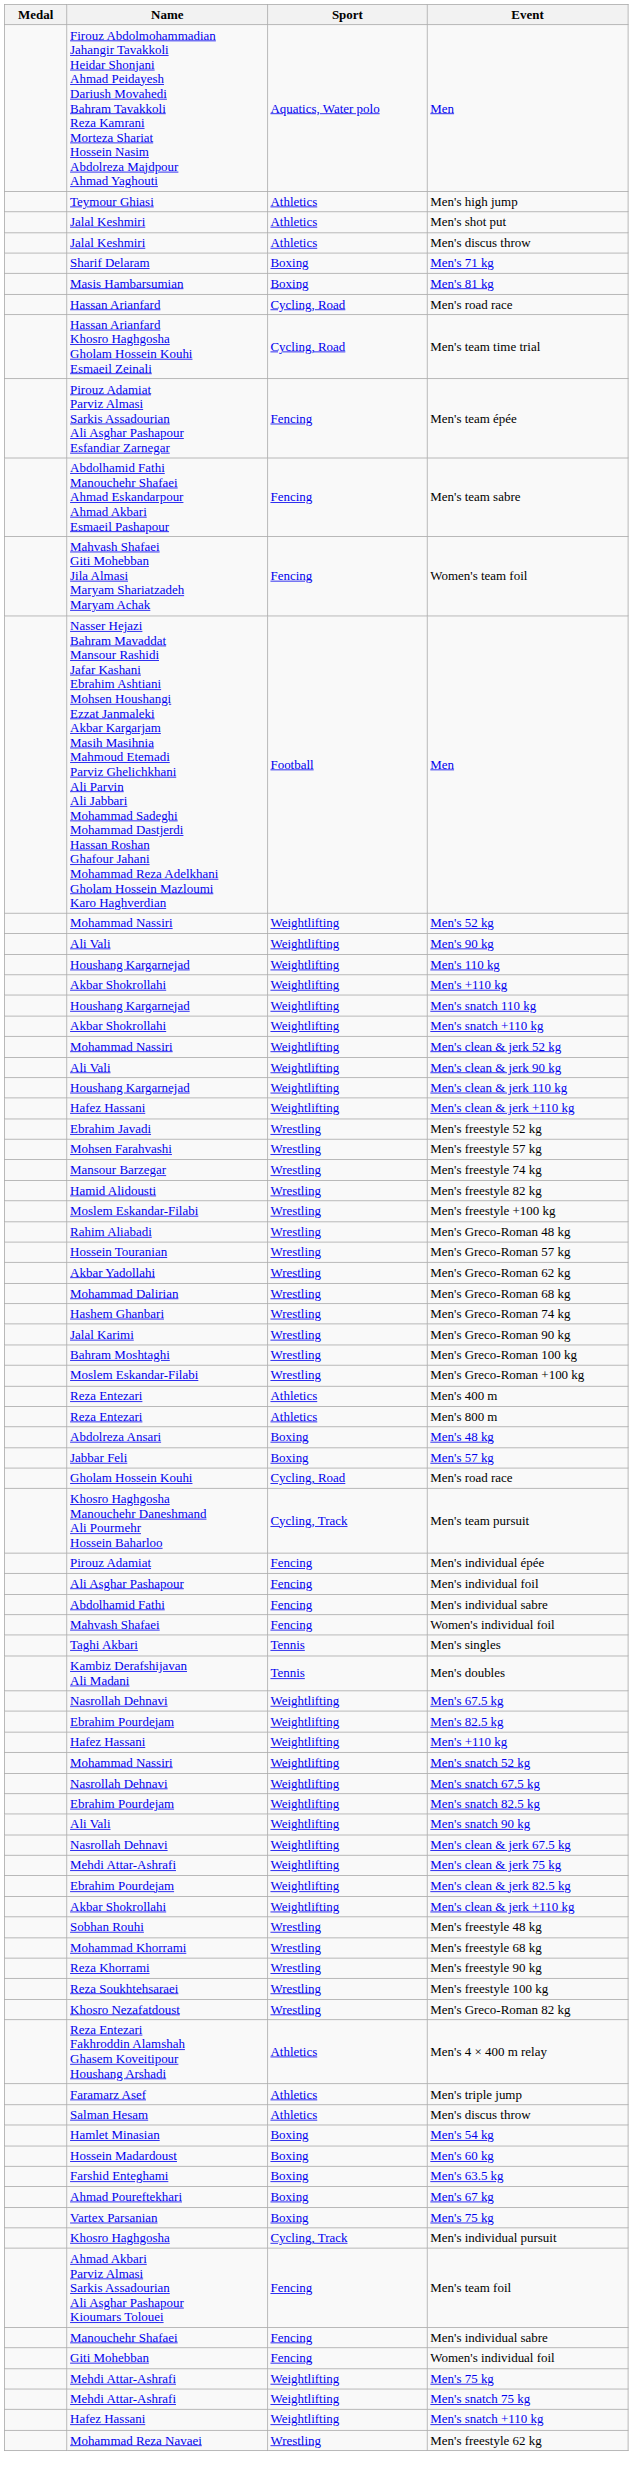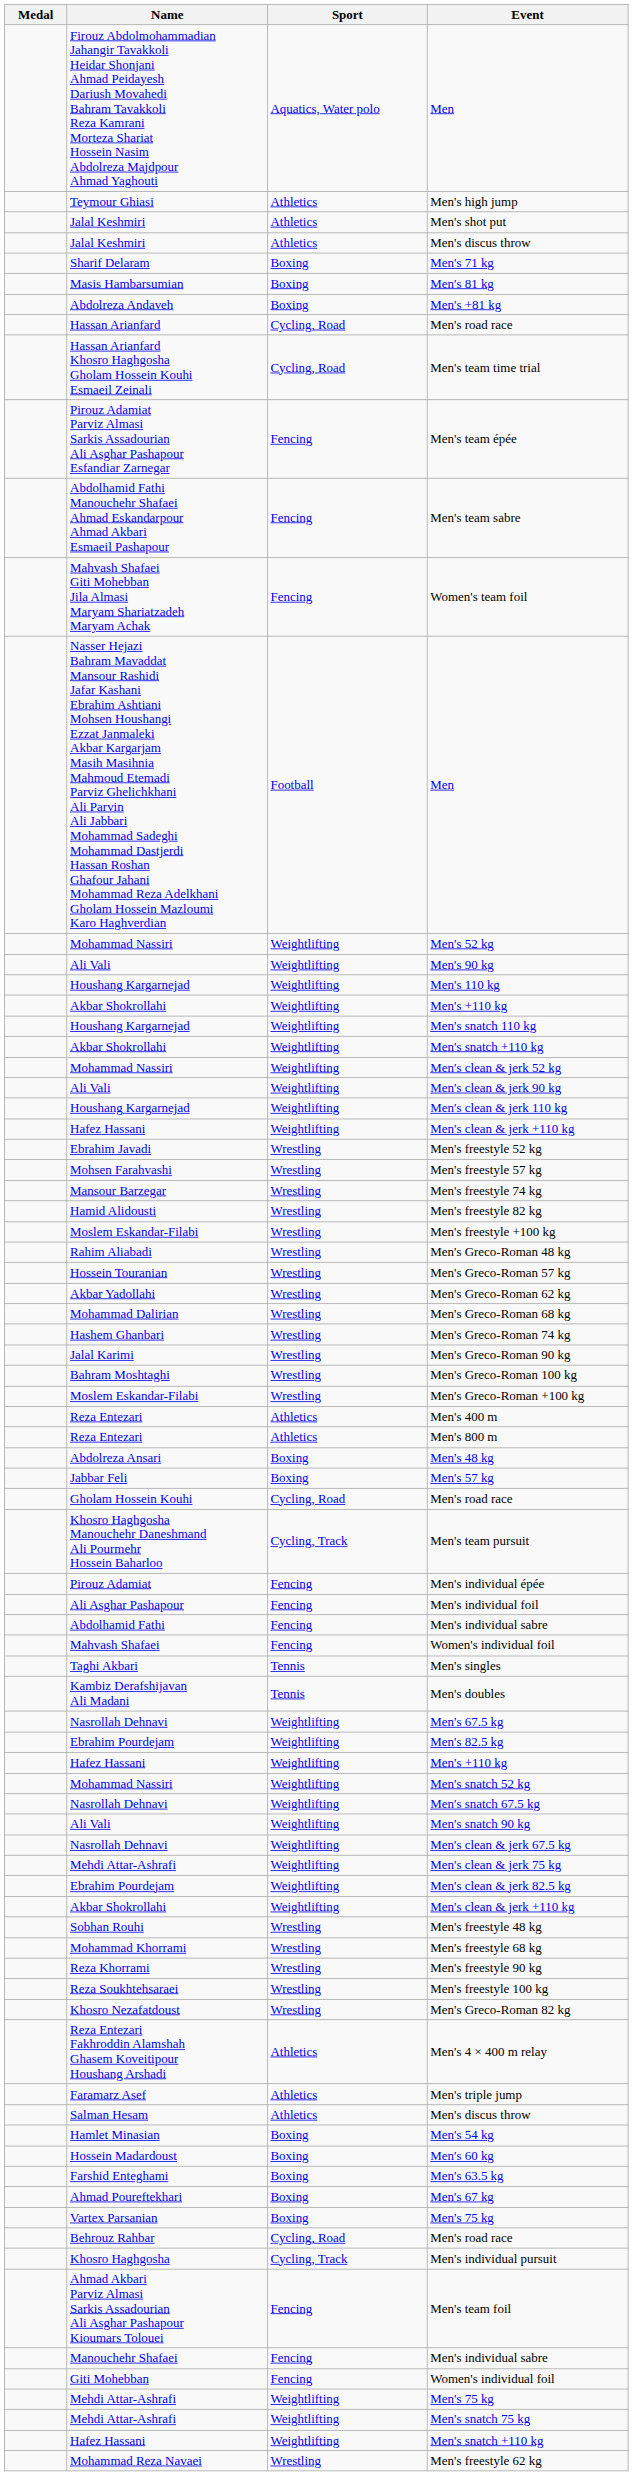 <table class="wikitable sortable" style="text-align:left;">
 <tr>
 <th width="70">Medal</th>
 <th width="240">Name</th>
 <th width="190">Sport</th>
 <th width="240">Event</th>
 </tr>
 <tr>
 <td></td>
 <td><a href='#'>Firouz Abdolmohammadian</a><br><a href='#'>Jahangir Tavakkoli</a><br><a href='#'>Heidar Shonjani</a><br><a href='#'>Ahmad Peidayesh</a><br><a href='#'>Dariush Movahedi</a><br><a href='#'>Bahram Tavakkoli</a><br><a href='#'>Reza Kamrani</a><br><a href='#'>Morteza Shariat</a><br><a href='#'>Hossein Nasim</a><br><a href='#'>Abdolreza Majdpour</a><br><a href='#'>Ahmad Yaghouti</a></td>
 <td><a href='#'>Aquatics, Water polo</a></td>
 <td><a href='#'>Men</a></td>
 </tr>
 <tr>
 <td></td>
 <td><a href='#'>Teymour Ghiasi</a></td>
 <td><a href='#'>Athletics</a></td>
 <td>Men's high jump</td>
 </tr>
 <tr>
 <td></td>
 <td><a href='#'>Jalal Keshmiri</a></td>
 <td><a href='#'>Athletics</a></td>
 <td>Men's shot put</td>
 </tr>
 <tr>
 <td></td>
 <td><a href='#'>Jalal Keshmiri</a></td>
 <td><a href='#'>Athletics</a></td>
 <td>Men's discus throw</td>
 </tr>
 <tr>
 <td></td>
 <td><a href='#'>Sharif Delaram</a></td>
 <td><a href='#'>Boxing</a></td>
 <td><a href='#'>Men's 71 kg</a></td>
 </tr>
 <tr>
 <td></td>
 <td><a href='#'>Masis Hambarsumian</a></td>
 <td><a href='#'>Boxing</a></td>
 <td><a href='#'>Men's 81 kg</a></td>
+</tr>
+<tr>
+<td></td>
+<td><a href='#'>Abdolreza Andaveh</a></td>
+<td><a href='#'>Boxing</a></td>
+<td><a href='#'>Men's +81 kg</a></td>
 </tr>
 <tr>
 <td></td>
 <td><a href='#'>Hassan Arianfard</a></td>
 <td><a href='#'>Cycling, Road</a></td>
 <td>Men's road race</td>
 </tr>
 <tr>
 <td></td>
 <td><a href='#'>Hassan Arianfard</a><br><a href='#'>Khosro Haghgosha</a><br><a href='#'>Gholam Hossein Kouhi</a><br><a href='#'>Esmaeil Zeinali</a></td>
 <td><a href='#'>Cycling, Road</a></td>
 <td>Men's team time trial</td>
 </tr>
 <tr>
 <td></td>
 <td><a href='#'>Pirouz Adamiat</a><br><a href='#'>Parviz Almasi</a><br><a href='#'>Sarkis Assadourian</a><br><a href='#'>Ali Asghar Pashapour</a><br><a href='#'>Esfandiar Zarnegar</a></td>
 <td><a href='#'>Fencing</a></td>
 <td>Men's team épée</td>
 </tr>
 <tr>
 <td></td>
 <td><a href='#'>Abdolhamid Fathi</a><br><a href='#'>Manouchehr Shafaei</a><br><a href='#'>Ahmad Eskandarpour</a><br><a href='#'>Ahmad Akbari</a><br><a href='#'>Esmaeil Pashapour</a></td>
 <td><a href='#'>Fencing</a></td>
 <td>Men's team sabre</td>
 </tr>
 <tr>
 <td></td>
 <td><a href='#'>Mahvash Shafaei</a><br><a href='#'>Giti Mohebban</a><br><a href='#'>Jila Almasi</a><br><a href='#'>Maryam Shariatzadeh</a><br><a href='#'>Maryam Achak</a></td>
 <td><a href='#'>Fencing</a></td>
 <td>Women's team foil</td>
 </tr>
 <tr>
 <td></td>
 <td><a href='#'>Nasser Hejazi</a><br><a href='#'>Bahram Mavaddat</a><br><a href='#'>Mansour Rashidi</a><br><a href='#'>Jafar Kashani</a><br><a href='#'>Ebrahim Ashtiani</a><br><a href='#'>Mohsen Houshangi</a><br><a href='#'>Ezzat Janmaleki</a><br><a href='#'>Akbar Kargarjam</a><br><a href='#'>Masih Masihnia</a><br><a href='#'>Mahmoud Etemadi</a><br><a href='#'>Parviz Ghelichkhani</a><br><a href='#'>Ali Parvin</a><br><a href='#'>Ali Jabbari</a><br><a href='#'>Mohammad Sadeghi</a><br><a href='#'>Mohammad Dastjerdi</a><br><a href='#'>Hassan Roshan</a><br><a href='#'>Ghafour Jahani</a><br><a href='#'>Mohammad Reza Adelkhani</a><br><a href='#'>Gholam Hossein Mazloumi</a><br><a href='#'>Karo Haghverdian</a></td>
 <td><a href='#'>Football</a></td>
 <td><a href='#'>Men</a></td>
 </tr>
 <tr>
 <td></td>
 <td><a href='#'>Mohammad Nassiri</a></td>
 <td><a href='#'>Weightlifting</a></td>
 <td><a href='#'>Men's 52 kg</a></td>
 </tr>
 <tr>
 <td></td>
 <td><a href='#'>Ali Vali</a></td>
 <td><a href='#'>Weightlifting</a></td>
 <td><a href='#'>Men's 90 kg</a></td>
 </tr>
 <tr>
 <td></td>
 <td><a href='#'>Houshang Kargarnejad</a></td>
 <td><a href='#'>Weightlifting</a></td>
 <td><a href='#'>Men's 110 kg</a></td>
 </tr>
 <tr>
 <td></td>
 <td><a href='#'>Akbar Shokrollahi</a></td>
 <td><a href='#'>Weightlifting</a></td>
 <td><a href='#'>Men's +110 kg</a></td>
 </tr>
 <tr>
 <td></td>
 <td><a href='#'>Houshang Kargarnejad</a></td>
 <td><a href='#'>Weightlifting</a></td>
 <td><a href='#'>Men's snatch 110 kg</a></td>
 </tr>
 <tr>
 <td></td>
 <td><a href='#'>Akbar Shokrollahi</a></td>
 <td><a href='#'>Weightlifting</a></td>
 <td><a href='#'>Men's snatch +110 kg</a></td>
 </tr>
 <tr>
 <td></td>
 <td><a href='#'>Mohammad Nassiri</a></td>
 <td><a href='#'>Weightlifting</a></td>
 <td><a href='#'>Men's clean & jerk 52 kg</a></td>
 </tr>
 <tr>
 <td></td>
 <td><a href='#'>Ali Vali</a></td>
 <td><a href='#'>Weightlifting</a></td>
 <td><a href='#'>Men's clean & jerk 90 kg</a></td>
 </tr>
 <tr>
 <td></td>
 <td><a href='#'>Houshang Kargarnejad</a></td>
 <td><a href='#'>Weightlifting</a></td>
 <td><a href='#'>Men's clean & jerk 110 kg</a></td>
 </tr>
 <tr>
 <td></td>
 <td><a href='#'>Hafez Hassani</a></td>
 <td><a href='#'>Weightlifting</a></td>
 <td><a href='#'>Men's clean & jerk +110 kg</a></td>
 </tr>
 <tr>
 <td></td>
 <td><a href='#'>Ebrahim Javadi</a></td>
 <td><a href='#'>Wrestling</a></td>
 <td>Men's freestyle 52 kg</td>
 </tr>
 <tr>
 <td></td>
 <td><a href='#'>Mohsen Farahvashi</a></td>
 <td><a href='#'>Wrestling</a></td>
 <td>Men's freestyle 57 kg</td>
 </tr>
 <tr>
 <td></td>
 <td><a href='#'>Mansour Barzegar</a></td>
 <td><a href='#'>Wrestling</a></td>
 <td>Men's freestyle 74 kg</td>
 </tr>
 <tr>
 <td></td>
 <td><a href='#'>Hamid Alidousti</a></td>
 <td><a href='#'>Wrestling</a></td>
 <td>Men's freestyle 82 kg</td>
 </tr>
 <tr>
 <td></td>
 <td><a href='#'>Moslem Eskandar-Filabi</a></td>
 <td><a href='#'>Wrestling</a></td>
 <td>Men's freestyle +100 kg</td>
 </tr>
 <tr>
 <td></td>
 <td><a href='#'>Rahim Aliabadi</a></td>
 <td><a href='#'>Wrestling</a></td>
 <td>Men's Greco-Roman 48 kg</td>
 </tr>
 <tr>
 <td></td>
 <td><a href='#'>Hossein Touranian</a></td>
 <td><a href='#'>Wrestling</a></td>
 <td>Men's Greco-Roman 57 kg</td>
 </tr>
 <tr>
 <td></td>
 <td><a href='#'>Akbar Yadollahi</a></td>
 <td><a href='#'>Wrestling</a></td>
 <td>Men's Greco-Roman 62 kg</td>
 </tr>
 <tr>
 <td></td>
 <td><a href='#'>Mohammad Dalirian</a></td>
 <td><a href='#'>Wrestling</a></td>
 <td>Men's Greco-Roman 68 kg</td>
 </tr>
 <tr>
 <td></td>
 <td><a href='#'>Hashem Ghanbari</a></td>
 <td><a href='#'>Wrestling</a></td>
 <td>Men's Greco-Roman 74 kg</td>
 </tr>
 <tr>
 <td></td>
 <td><a href='#'>Jalal Karimi</a></td>
 <td><a href='#'>Wrestling</a></td>
 <td>Men's Greco-Roman 90 kg</td>
 </tr>
 <tr>
 <td></td>
 <td><a href='#'>Bahram Moshtaghi</a></td>
 <td><a href='#'>Wrestling</a></td>
 <td>Men's Greco-Roman 100 kg</td>
 </tr>
 <tr>
 <td></td>
 <td><a href='#'>Moslem Eskandar-Filabi</a></td>
 <td><a href='#'>Wrestling</a></td>
 <td>Men's Greco-Roman +100 kg</td>
 </tr>
 <tr>
 <td></td>
 <td><a href='#'>Reza Entezari</a></td>
 <td><a href='#'>Athletics</a></td>
 <td>Men's 400 m</td>
 </tr>
 <tr>
 <td></td>
 <td><a href='#'>Reza Entezari</a></td>
 <td><a href='#'>Athletics</a></td>
 <td>Men's 800 m</td>
 </tr>
 <tr>
 <td></td>
 <td><a href='#'>Abdolreza Ansari</a></td>
 <td><a href='#'>Boxing</a></td>
 <td><a href='#'>Men's 48 kg</a></td>
 </tr>
 <tr>
 <td></td>
 <td><a href='#'>Jabbar Feli</a></td>
 <td><a href='#'>Boxing</a></td>
 <td><a href='#'>Men's 57 kg</a></td>
 </tr>
 <tr>
 <td></td>
 <td><a href='#'>Gholam Hossein Kouhi</a></td>
 <td><a href='#'>Cycling, Road</a></td>
 <td>Men's road race</td>
 </tr>
 <tr>
 <td></td>
 <td><a href='#'>Khosro Haghgosha</a><br><a href='#'>Manouchehr Daneshmand</a><br><a href='#'>Ali Pourmehr</a><br><a href='#'>Hossein Baharloo</a></td>
 <td><a href='#'>Cycling, Track</a></td>
 <td>Men's team pursuit</td>
 </tr>
 <tr>
 <td></td>
 <td><a href='#'>Pirouz Adamiat</a></td>
 <td><a href='#'>Fencing</a></td>
 <td>Men's individual épée</td>
 </tr>
 <tr>
 <td></td>
 <td><a href='#'>Ali Asghar Pashapour</a></td>
 <td><a href='#'>Fencing</a></td>
 <td>Men's individual foil</td>
 </tr>
 <tr>
 <td></td>
 <td><a href='#'>Abdolhamid Fathi</a></td>
 <td><a href='#'>Fencing</a></td>
 <td>Men's individual sabre</td>
 </tr>
 <tr>
 <td></td>
 <td><a href='#'>Mahvash Shafaei</a></td>
 <td><a href='#'>Fencing</a></td>
 <td>Women's individual foil</td>
 </tr>
 <tr>
 <td></td>
 <td><a href='#'>Taghi Akbari</a></td>
 <td><a href='#'>Tennis</a></td>
 <td>Men's singles</td>
 </tr>
 <tr>
 <td></td>
 <td><a href='#'>Kambiz Derafshijavan</a><br><a href='#'>Ali Madani</a></td>
 <td><a href='#'>Tennis</a></td>
 <td>Men's doubles</td>
 </tr>
 <tr>
 <td></td>
 <td><a href='#'>Nasrollah Dehnavi</a></td>
 <td><a href='#'>Weightlifting</a></td>
 <td><a href='#'>Men's 67.5 kg</a></td>
 </tr>
 <tr>
 <td></td>
 <td><a href='#'>Ebrahim Pourdejam</a></td>
 <td><a href='#'>Weightlifting</a></td>
 <td><a href='#'>Men's 82.5 kg</a></td>
 </tr>
 <tr>
 <td></td>
 <td><a href='#'>Hafez Hassani</a></td>
 <td><a href='#'>Weightlifting</a></td>
 <td><a href='#'>Men's +110 kg</a></td>
 </tr>
 <tr>
 <td></td>
 <td><a href='#'>Mohammad Nassiri</a></td>
 <td><a href='#'>Weightlifting</a></td>
 <td><a href='#'>Men's snatch 52 kg</a></td>
 </tr>
 <tr>
 <td></td>
 <td><a href='#'>Nasrollah Dehnavi</a></td>
 <td><a href='#'>Weightlifting</a></td>
 <td><a href='#'>Men's snatch 67.5 kg</a></td>
 </tr>
 <tr>
 <td></td>
-<td><a href='#'>Ebrahim Pourdejam</a></td>
-<td><a href='#'>Weightlifting</a></td>
-<td><a href='#'>Men's snatch 82.5 kg</a></td>
-</tr>
-<tr>
-<td></td>
 <td><a href='#'>Ali Vali</a></td>
 <td><a href='#'>Weightlifting</a></td>
 <td><a href='#'>Men's snatch 90 kg</a></td>
 </tr>
 <tr>
 <td></td>
 <td><a href='#'>Nasrollah Dehnavi</a></td>
 <td><a href='#'>Weightlifting</a></td>
 <td><a href='#'>Men's clean & jerk 67.5 kg</a></td>
 </tr>
 <tr>
 <td></td>
 <td><a href='#'>Mehdi Attar-Ashrafi</a></td>
 <td><a href='#'>Weightlifting</a></td>
 <td><a href='#'>Men's clean & jerk 75 kg</a></td>
 </tr>
 <tr>
 <td></td>
 <td><a href='#'>Ebrahim Pourdejam</a></td>
 <td><a href='#'>Weightlifting</a></td>
 <td><a href='#'>Men's clean & jerk 82.5 kg</a></td>
 </tr>
 <tr>
 <td></td>
 <td><a href='#'>Akbar Shokrollahi</a></td>
 <td><a href='#'>Weightlifting</a></td>
 <td><a href='#'>Men's clean & jerk +110 kg</a></td>
 </tr>
 <tr>
 <td></td>
 <td><a href='#'>Sobhan Rouhi</a></td>
 <td><a href='#'>Wrestling</a></td>
 <td>Men's freestyle 48 kg</td>
 </tr>
 <tr>
 <td></td>
 <td><a href='#'>Mohammad Khorrami</a></td>
 <td><a href='#'>Wrestling</a></td>
 <td>Men's freestyle 68 kg</td>
 </tr>
 <tr>
 <td></td>
 <td><a href='#'>Reza Khorrami</a></td>
 <td><a href='#'>Wrestling</a></td>
 <td>Men's freestyle 90 kg</td>
 </tr>
 <tr>
 <td></td>
 <td><a href='#'>Reza Soukhtehsaraei</a></td>
 <td><a href='#'>Wrestling</a></td>
 <td>Men's freestyle 100 kg</td>
 </tr>
 <tr>
 <td></td>
 <td><a href='#'>Khosro Nezafatdoust</a></td>
 <td><a href='#'>Wrestling</a></td>
 <td>Men's Greco-Roman 82 kg</td>
 </tr>
 <tr>
 <td></td>
 <td><a href='#'>Reza Entezari</a><br><a href='#'>Fakhroddin Alamshah</a><br><a href='#'>Ghasem Koveitipour</a><br><a href='#'>Houshang Arshadi</a></td>
 <td><a href='#'>Athletics</a></td>
 <td>Men's 4 × 400 m relay</td>
 </tr>
 <tr>
 <td></td>
 <td><a href='#'>Faramarz Asef</a></td>
 <td><a href='#'>Athletics</a></td>
 <td>Men's triple jump</td>
 </tr>
 <tr>
 <td></td>
 <td><a href='#'>Salman Hesam</a></td>
 <td><a href='#'>Athletics</a></td>
 <td>Men's discus throw</td>
 </tr>
 <tr>
 <td></td>
 <td><a href='#'>Hamlet Minasian</a></td>
 <td><a href='#'>Boxing</a></td>
 <td><a href='#'>Men's 54 kg</a></td>
 </tr>
 <tr>
 <td></td>
 <td><a href='#'>Hossein Madardoust</a></td>
 <td><a href='#'>Boxing</a></td>
 <td><a href='#'>Men's 60 kg</a></td>
 </tr>
 <tr>
 <td></td>
 <td><a href='#'>Farshid Enteghami</a></td>
 <td><a href='#'>Boxing</a></td>
 <td><a href='#'>Men's 63.5 kg</a></td>
 </tr>
 <tr>
 <td></td>
 <td><a href='#'>Ahmad Poureftekhari</a></td>
 <td><a href='#'>Boxing</a></td>
 <td><a href='#'>Men's 67 kg</a></td>
 </tr>
 <tr>
 <td></td>
 <td><a href='#'>Vartex Parsanian</a></td>
 <td><a href='#'>Boxing</a></td>
 <td><a href='#'>Men's 75 kg</a></td>
 </tr>
 <tr>
 <td></td>
+<td><a href='#'>Behrouz Rahbar</a></td>
+<td><a href='#'>Cycling, Road</a></td>
+<td>Men's road race</td>
+</tr>
+<tr>
+<td></td>
 <td><a href='#'>Khosro Haghgosha</a></td>
 <td><a href='#'>Cycling, Track</a></td>
 <td>Men's individual pursuit</td>
 </tr>
 <tr>
 <td></td>
 <td><a href='#'>Ahmad Akbari</a><br><a href='#'>Parviz Almasi</a><br><a href='#'>Sarkis Assadourian</a><br><a href='#'>Ali Asghar Pashapour</a><br><a href='#'>Kioumars Tolouei</a></td>
 <td><a href='#'>Fencing</a></td>
 <td>Men's team foil</td>
 </tr>
 <tr>
 <td></td>
 <td><a href='#'>Manouchehr Shafaei</a></td>
 <td><a href='#'>Fencing</a></td>
 <td>Men's individual sabre</td>
 </tr>
 <tr>
 <td></td>
 <td><a href='#'>Giti Mohebban</a></td>
 <td><a href='#'>Fencing</a></td>
 <td>Women's individual foil</td>
 </tr>
 <tr>
 <td></td>
 <td><a href='#'>Mehdi Attar-Ashrafi</a></td>
 <td><a href='#'>Weightlifting</a></td>
 <td><a href='#'>Men's 75 kg</a></td>
 </tr>
 <tr>
 <td></td>
 <td><a href='#'>Mehdi Attar-Ashrafi</a></td>
 <td><a href='#'>Weightlifting</a></td>
 <td><a href='#'>Men's snatch 75 kg</a></td>
 </tr>
 <tr>
 <td></td>
 <td><a href='#'>Hafez Hassani</a></td>
 <td><a href='#'>Weightlifting</a></td>
 <td><a href='#'>Men's snatch +110 kg</a></td>
 </tr>
 <tr>
 <td></td>
 <td><a href='#'>Mohammad Reza Navaei</a></td>
 <td><a href='#'>Wrestling</a></td>
 <td>Men's freestyle 62 kg</td>
 </tr>
 </table>
